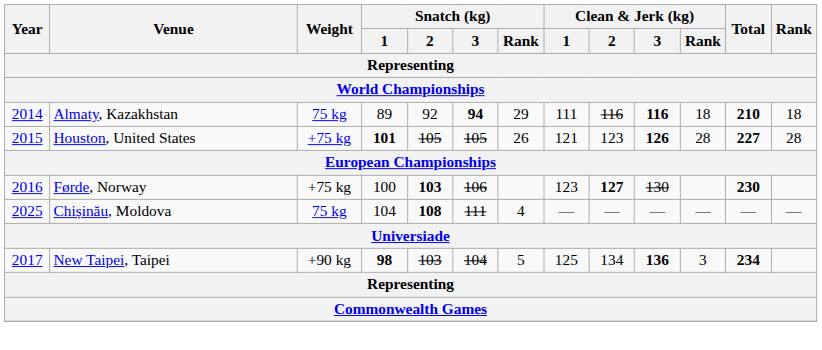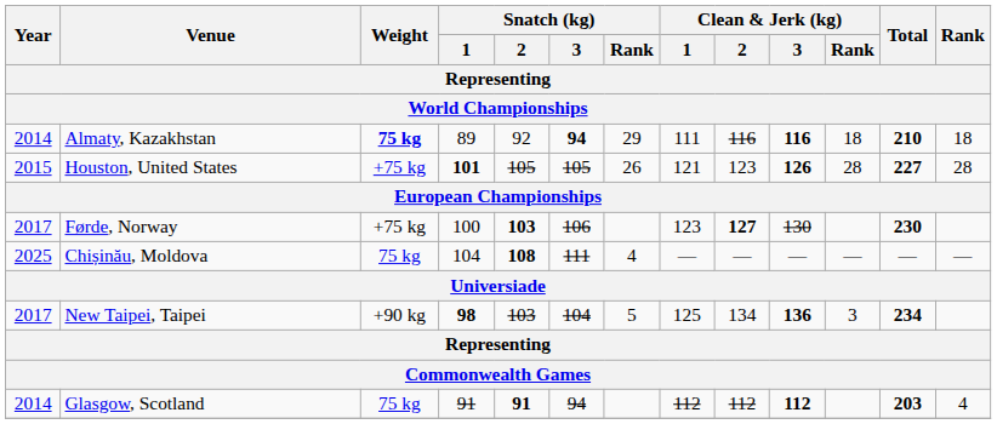 <table class = "wikitable" style="text-align:center;">
 <tr>
 <th rowspan=2 width=40>Year</th>
 <th rowspan=2 width=250>Venue</th>
 <th rowspan=2 width=60>Weight</th>
 <th colspan=4>Snatch (kg)</th>
 <th colspan=4>Clean & Jerk (kg)</th>
 <th rowspan=2 width=40>Total</th>
 <th rowspan=2 width=40>Rank</th>
 </tr>
 <tr>
 <th width=40>1</th>
 <th width=40>2</th>
 <th width=40>3</th>
 <th width=40>Rank</th>
 <th width=40>1</th>
 <th width=40>2</th>
 <th width=40>3</th>
 <th width=40>Rank</th>
 </tr>
 <tr>
 <th colspan=13>Representing </th>
 </tr>
 <tr>
 <th colspan=13><a href='#'>World Championships</a></th>
 </tr>
 <tr>
 <td><a href='#'>2014</a></td>
 <td align=left><a href='#'>Almaty</a>, Kazakhstan</td>
-<td><a href='#'>75 kg</a></td>
+<td><strong><a href='#'>75 kg</a></strong></td>
 <td>89</td>
 <td>92</td>
 <td><strong>94</strong></td>
 <td>29</td>
 <td>111</td>
 <td><s>116</s></td>
 <td><strong>116</strong></td>
 <td>18</td>
 <td><strong>210</strong></td>
 <td>18</td>
 </tr>
 <tr>
 <td><a href='#'>2015</a></td>
 <td align=left><a href='#'>Houston</a>, United States</td>
 <td><a href='#'>+75 kg</a></td>
 <td><strong>101</strong></td>
 <td><s>105</s></td>
 <td><s>105</s></td>
 <td>26</td>
 <td>121</td>
 <td>123</td>
 <td><strong>126</strong></td>
 <td>28</td>
 <td><strong>227</strong></td>
 <td>28</td>
 </tr>
 <tr>
 <th colspan=13><a href='#'>European Championships</a></th>
 </tr>
 <tr>
-<td><a href='#'>2016</a></td>
+<td><a href='#'>2017</a></td>
 <td align=left><a href='#'>Førde</a>, Norway</td>
 <td>+75 kg</td>
 <td>100</td>
 <td><strong>103</strong></td>
 <td><s>106</s></td>
 <td><strong></strong></td>
 <td>123</td>
 <td><strong>127</strong></td>
 <td><s>130</s></td>
 <td><strong></strong></td>
 <td><strong>230</strong></td>
 <td><strong></strong></td>
 </tr>
 <tr>
 <td><a href='#'>2025</a></td>
 <td align=left><a href='#'>Chișinău</a>, Moldova</td>
 <td><a href='#'>75 kg</a></td>
 <td>104</td>
 <td><strong>108</strong></td>
 <td><s>111</s></td>
 <td>4</td>
 <td>—</td>
 <td>—</td>
 <td>—</td>
 <td>—</td>
 <td>—</td>
 <td>—</td>
 </tr>
 <tr>
 <th colspan=13><a href='#'>Universiade</a></th>
 </tr>
 <tr>
 <td><a href='#'>2017</a></td>
 <td align=left><a href='#'>New Taipei</a>, Taipei</td>
 <td>+90 kg</td>
 <td><strong>98</strong></td>
 <td><s>103</s></td>
 <td><s>104</s></td>
 <td>5</td>
 <td>125</td>
 <td>134</td>
 <td><strong>136</strong></td>
 <td>3</td>
 <td><strong>234</strong></td>
 <td><strong></strong></td>
 </tr>
 <tr>
 <th colspan=13>Representing </th>
 </tr>
 <tr>
 <th colspan=13><a href='#'>Commonwealth Games</a></th>
 </tr>
 <tr>
+<td><a href='#'>2014</a></td>
+<td align=left><a href='#'>Glasgow</a>, Scotland</td>
+<td><a href='#'>75 kg</a></td>
+<td><s>91</s></td>
+<td><strong>91</strong></td>
+<td><s>94</s></td>
+<td></td>
+<td><s>112</s></td>
+<td><s>112</s></td>
+<td><strong>112</strong></td>
+<td></td>
+<td><strong>203</strong></td>
+<td>4</td>
+</tr>
+<tr>
 </tr>
 </table>
